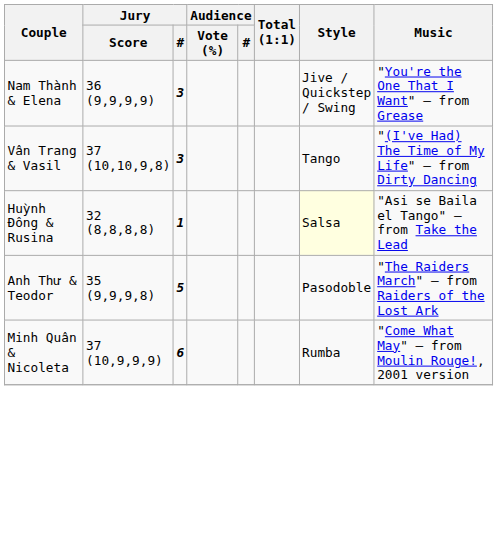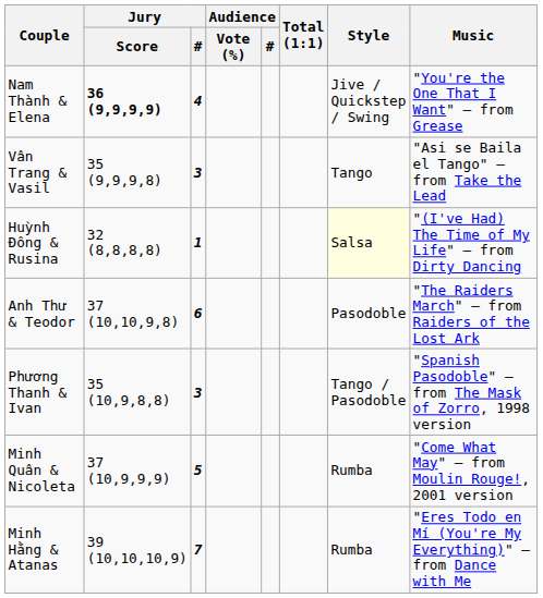 <table class="wikitable" style="width:80%;">
 <tr>
 <th rowspan=2 style="width:20%;">Couple</th>
 <th colspan=2 style="width:10%;">Jury</th>
 <th colspan=2 style="width:10%;">Audience</th>
 <th rowspan=2 style="width:5%;">Total<br> (1:1)</th>
 <th rowspan=2 style="width:10%;">Style</th>
 <th rowspan=2 style="width:45%;">Music</th>
 </tr>
 <tr>
 <th>Score</th>
 <th>#</th>
 <th>Vote (%)</th>
 <th>#</th>
 </tr>
 <tr>
 <td>Nam Thành & Elena</td>
-<td>36<br> (9,9,9,9)</td>
-<td><strong><em>3</em></strong></td>
+<td><strong>36<br> (9,9,9,9)</strong></td>
+<td><strong><em>4</em></strong></td>
 <td></td>
 <td><strong><em></em></strong></td>
 <td><strong><em></em></strong></td>
 <td>Jive / Quickstep / Swing</td>
 <td>"<a href='#'>You're the One That I Want</a>" – from <a href='#'>Grease</a></td>
 </tr>
 <tr>
 <td>Vân Trang & Vasil</td>
-<td>37<br> (10,10,9,8)</td>
+<td>35<br> (9,9,9,8)</td>
 <td><strong><em>3</em></strong></td>
 <td></td>
 <td><strong><em></em></strong></td>
 <td><strong><em></em></strong></td>
 <td>Tango</td>
-<td>"<a href='#'>(I've Had) The Time of My Life</a>" – from <a href='#'>Dirty Dancing</a></td>
+<td>"Asi se Baila el Tango" – from <a href='#'>Take the Lead</a></td>
 </tr>
 <tr>
 <td>Huỳnh Đông & Rusina</td>
 <td>32<br> (8,8,8,8)</td>
 <td><strong><em>1</em></strong></td>
 <td></td>
 <td><strong><em></em></strong></td>
 <td><strong><em></em></strong></td>
 <td style="background: lightyellow;">Salsa</td>
-<td>"Asi se Baila el Tango" – from <a href='#'>Take the Lead</a></td>
+<td>"<a href='#'>(I've Had) The Time of My Life</a>" – from <a href='#'>Dirty Dancing</a></td>
 </tr>
 <tr>
 <td>Anh Thư & Teodor</td>
-<td>35<br> (9,9,9,8)</td>
-<td><strong><em>5</em></strong></td>
+<td>37<br> (10,10,9,8)</td>
+<td><strong><em>6</em></strong></td>
 <td></td>
 <td><strong><em></em></strong></td>
 <td><strong><em></em></strong></td>
 <td>Pasodoble</td>
 <td>"<a href='#'>The Raiders March</a>" – from <a href='#'>Raiders of the Lost Ark</a></td>
 </tr>
 <tr>
+<td>Phương Thanh & Ivan</td>
+<td>35<br> (10,9,8,8)</td>
+<td><strong><em>3</em></strong></td>
+<td></td>
+<td><strong><em></em></strong></td>
+<td><strong><em></em></strong></td>
+<td>Tango / Pasodoble</td>
+<td>"<a href='#'>Spanish Pasodoble</a>" – from <a href='#'>The Mask of Zorro</a>, 1998 version</td>
+</tr>
+<tr>
 <td>Minh Quân & Nicoleta</td>
 <td>37<br> (10,9,9,9)</td>
-<td><strong><em>6</em></strong></td>
+<td><strong><em>5</em></strong></td>
 <td></td>
 <td><strong><em></em></strong></td>
 <td><strong><em></em></strong></td>
 <td>Rumba</td>
 <td>"<a href='#'>Come What May</a>" – from <a href='#'>Moulin Rouge!</a>, 2001 version</td>
 </tr>
 <tr>
+<td>Minh Hằng & Atanas</td>
+<td>39<br> (10,10,10,9)</td>
+<td><strong><em>7</em></strong></td>
+<td></td>
+<td><strong><em></em></strong></td>
+<td><strong><em></em></strong></td>
+<td>Rumba</td>
+<td>"<a href='#'>Eres Todo en Mí (You're My Everything)</a>" – from <a href='#'>Dance with Me</a></td>
+</tr>
+<tr>
 </tr>
 </table>
